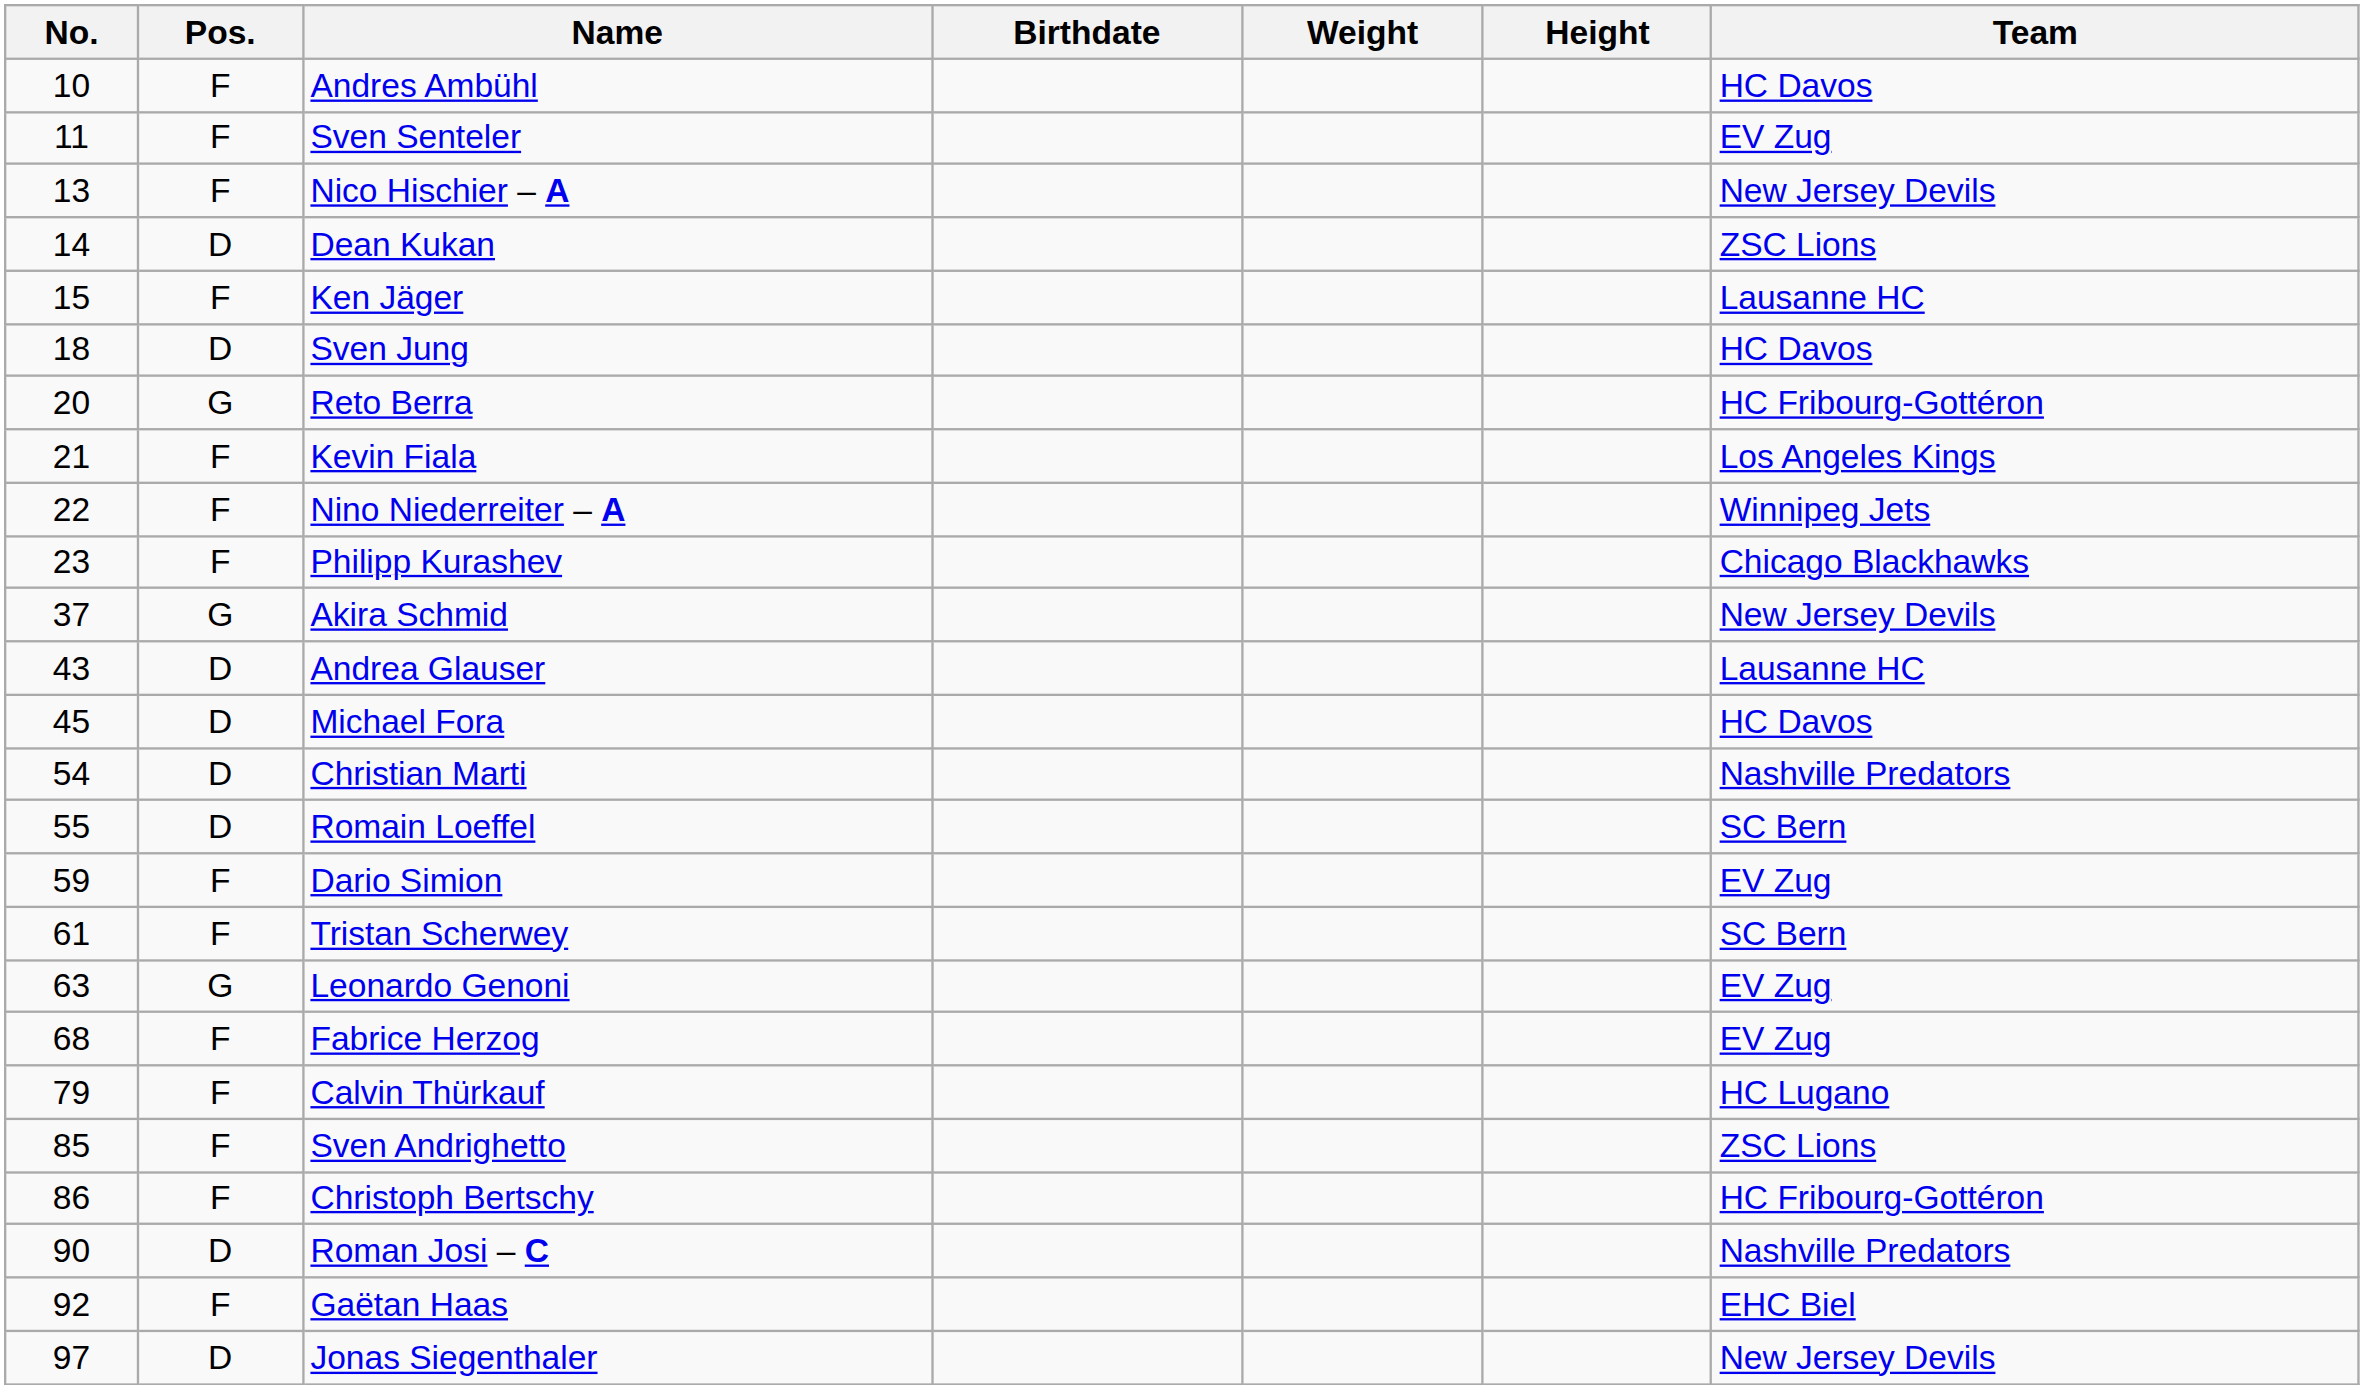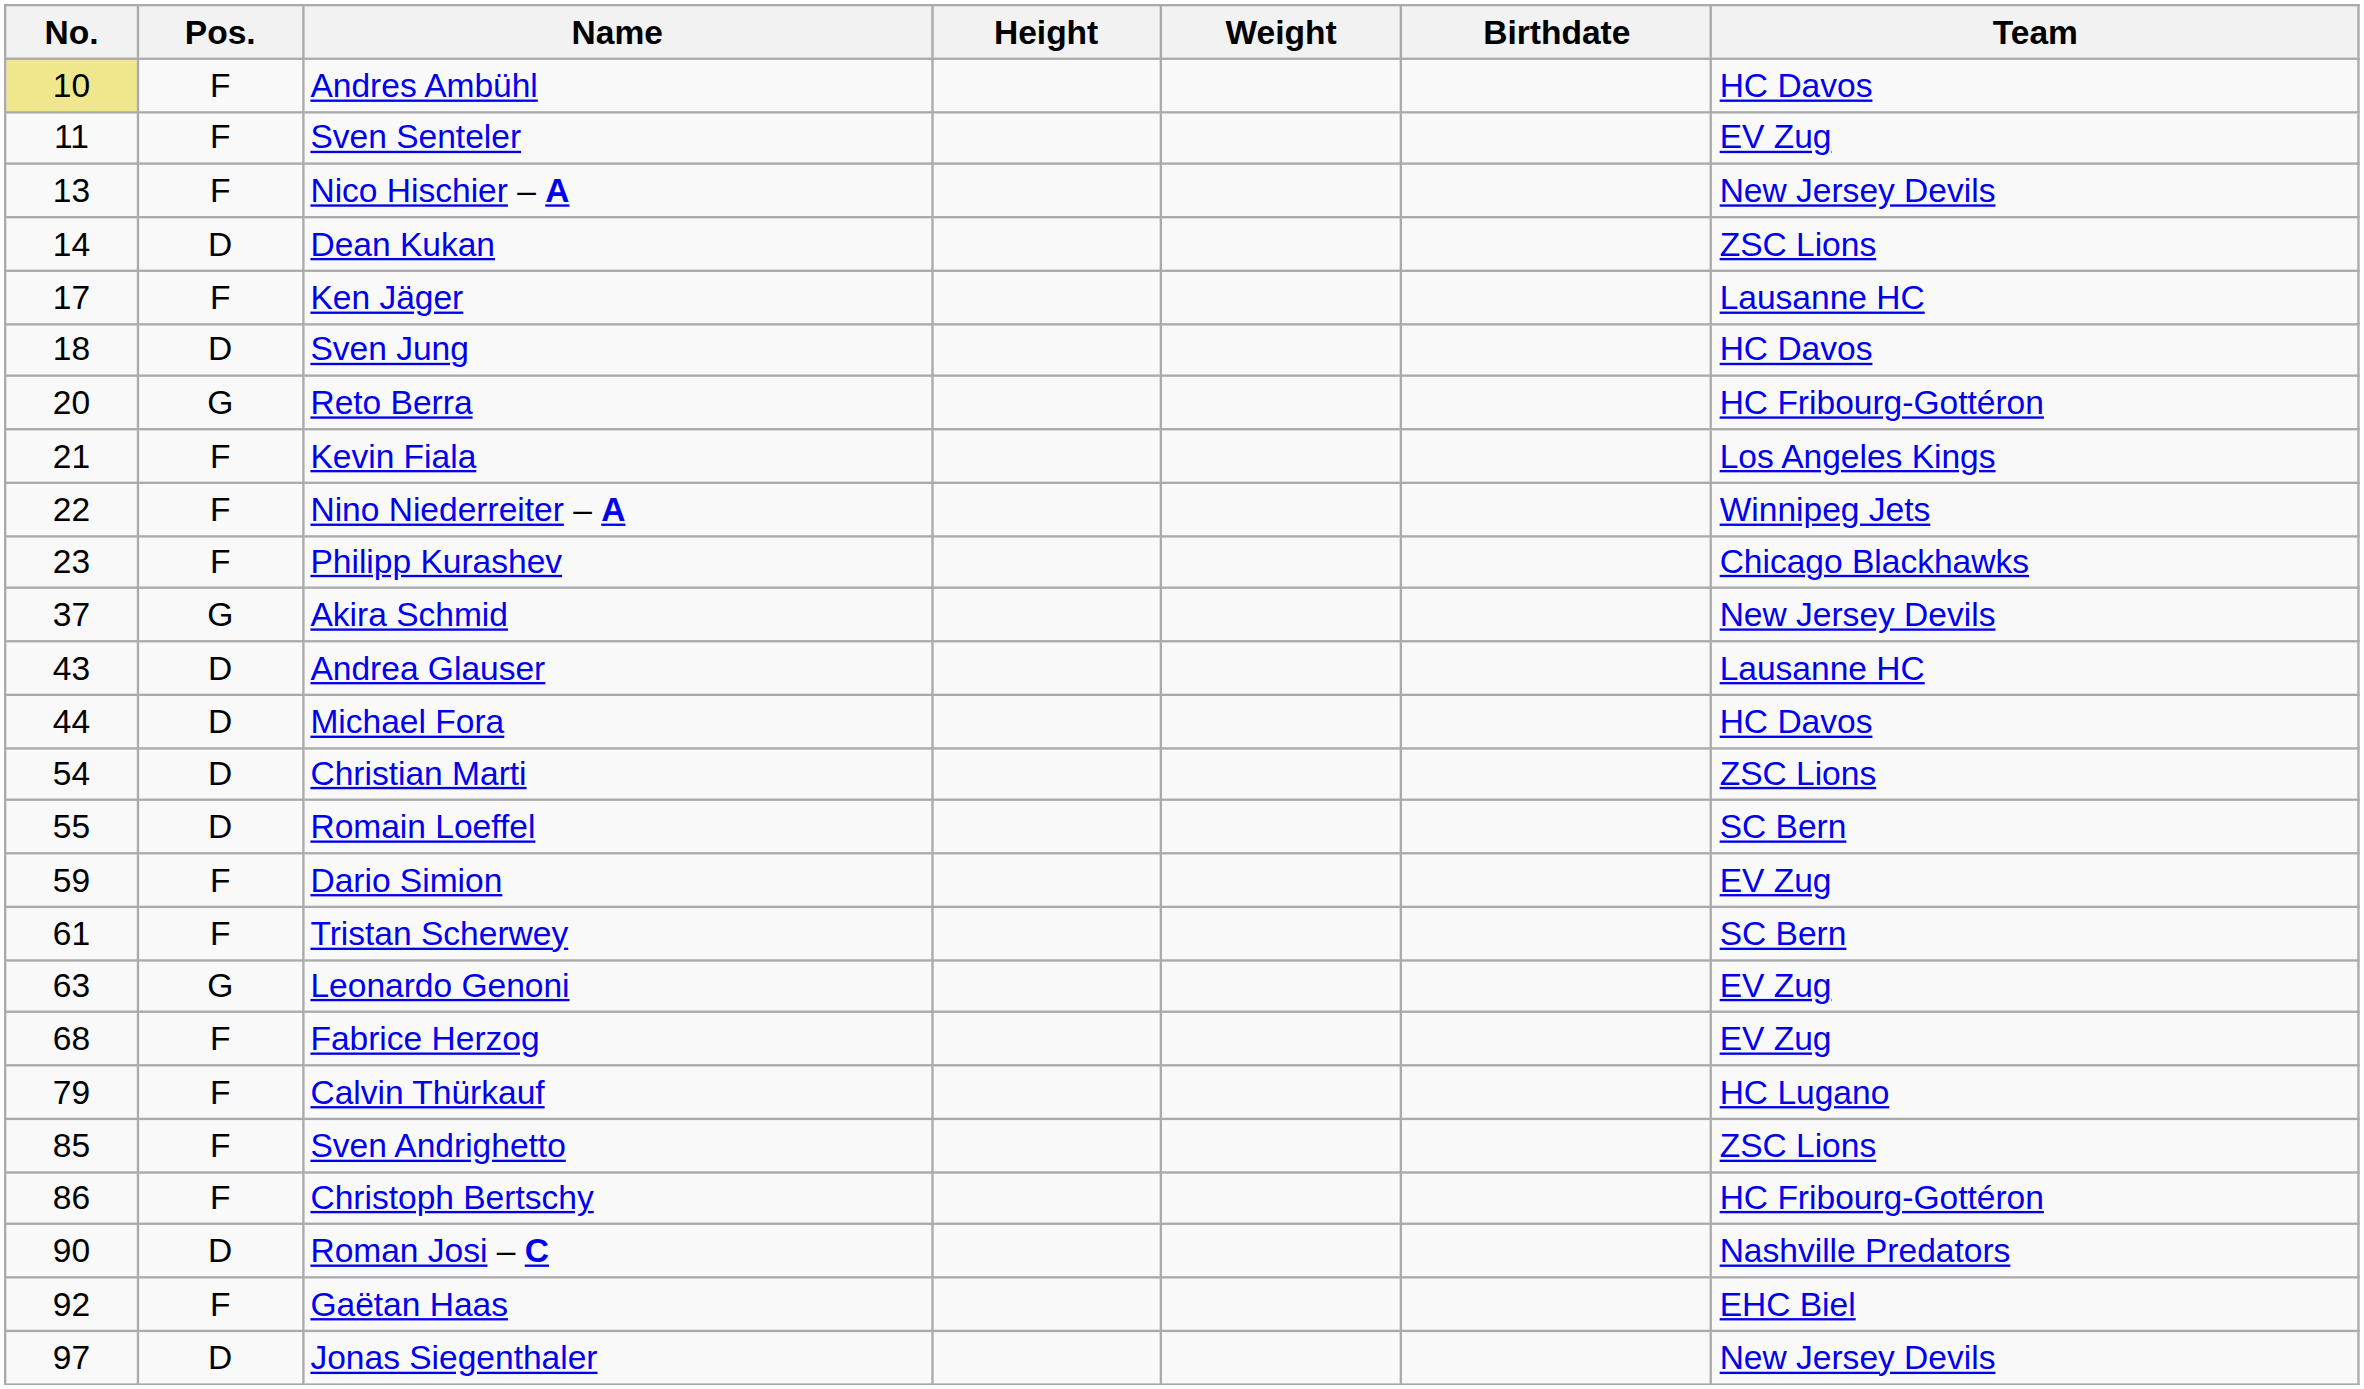 <table width="80%" class="wikitable sortable" style="font-size: 90%; text-align: center;">
 <tr>
 <th>No.</th>
 <th>Pos.</th>
 <th>Name</th>
+<th>Height</th>
+<th>Weight</th>
 <th>Birthdate</th>
-<th>Weight</th>
-<th>Height</th>
 <th>Team</th>
 </tr>
 <tr>
-<td>10</td>
+<td style="background: khaki;">10</td>
 <td>F</td>
 <td align=left><a href='#'>Andres Ambühl</a></td>
 <td></td>
 <td></td>
 <td></td>
 <td style="text-align:left;"> <a href='#'>HC Davos</a></td>
 </tr>
 <tr>
 <td>11</td>
 <td>F</td>
 <td align=left><a href='#'>Sven Senteler</a></td>
 <td></td>
 <td></td>
 <td></td>
 <td style="text-align:left;"> <a href='#'>EV Zug</a></td>
 </tr>
 <tr>
 <td>13</td>
 <td>F</td>
 <td align=left><a href='#'>Nico Hischier</a> – <strong><a href='#'>A</a></strong></td>
 <td></td>
 <td></td>
 <td></td>
 <td style="text-align:left;"> <a href='#'>New Jersey Devils</a></td>
 </tr>
 <tr>
 <td>14</td>
 <td>D</td>
 <td align=left><a href='#'>Dean Kukan</a></td>
 <td></td>
 <td></td>
 <td></td>
 <td style="text-align:left;"> <a href='#'>ZSC Lions</a></td>
 </tr>
 <tr>
-<td>15</td>
+<td>17</td>
 <td>F</td>
 <td align=left><a href='#'>Ken Jäger</a></td>
 <td></td>
 <td></td>
 <td></td>
 <td style="text-align:left;"> <a href='#'>Lausanne HC</a></td>
 </tr>
 <tr>
 <td>18</td>
 <td>D</td>
 <td align=left><a href='#'>Sven Jung</a></td>
 <td></td>
 <td></td>
 <td></td>
 <td style="text-align:left;"> <a href='#'>HC Davos</a></td>
 </tr>
 <tr>
 <td>20</td>
 <td>G</td>
 <td align=left><a href='#'>Reto Berra</a></td>
 <td></td>
 <td></td>
 <td></td>
 <td style="text-align:left;"> <a href='#'>HC Fribourg-Gottéron</a></td>
 </tr>
 <tr>
 <td>21</td>
 <td>F</td>
 <td align=left><a href='#'>Kevin Fiala</a></td>
 <td></td>
 <td></td>
 <td></td>
 <td style="text-align:left;"> <a href='#'>Los Angeles Kings</a></td>
 </tr>
 <tr>
 <td>22</td>
 <td>F</td>
 <td align=left><a href='#'>Nino Niederreiter</a> – <strong><a href='#'>A</a></strong></td>
 <td></td>
 <td></td>
 <td></td>
 <td style="text-align:left;"> <a href='#'>Winnipeg Jets</a></td>
 </tr>
 <tr>
 <td>23</td>
 <td>F</td>
 <td align=left><a href='#'>Philipp Kurashev</a></td>
 <td></td>
 <td></td>
 <td></td>
 <td style="text-align:left;"> <a href='#'>Chicago Blackhawks</a></td>
 </tr>
 <tr>
 <td>37</td>
 <td>G</td>
 <td align=left><a href='#'>Akira Schmid</a></td>
 <td></td>
 <td></td>
 <td></td>
 <td style="text-align:left;"> <a href='#'>New Jersey Devils</a></td>
 </tr>
 <tr>
 <td>43</td>
 <td>D</td>
 <td align=left><a href='#'>Andrea Glauser</a></td>
 <td></td>
 <td></td>
 <td></td>
 <td style="text-align:left;"> <a href='#'>Lausanne HC</a></td>
 </tr>
 <tr>
-<td>45</td>
+<td>44</td>
 <td>D</td>
 <td align=left><a href='#'>Michael Fora</a></td>
 <td></td>
 <td></td>
 <td></td>
 <td style="text-align:left;"> <a href='#'>HC Davos</a></td>
 </tr>
 <tr>
 <td>54</td>
 <td>D</td>
 <td align=left><a href='#'>Christian Marti</a></td>
 <td></td>
 <td></td>
 <td></td>
-<td style="text-align:left;"> <a href='#'>Nashville Predators</a></td>
+<td style="text-align:left;"> <a href='#'>ZSC Lions</a></td>
 </tr>
 <tr>
 <td>55</td>
 <td>D</td>
 <td align=left><a href='#'>Romain Loeffel</a></td>
 <td></td>
 <td></td>
 <td></td>
 <td style="text-align:left;"> <a href='#'>SC Bern</a></td>
 </tr>
 <tr>
 <td>59</td>
 <td>F</td>
 <td align=left><a href='#'>Dario Simion</a></td>
 <td></td>
 <td></td>
 <td></td>
 <td style="text-align:left;"> <a href='#'>EV Zug</a></td>
 </tr>
 <tr>
 <td>61</td>
 <td>F</td>
 <td align=left><a href='#'>Tristan Scherwey</a></td>
 <td></td>
 <td></td>
 <td></td>
 <td style="text-align:left;"> <a href='#'>SC Bern</a></td>
 </tr>
 <tr>
 <td>63</td>
 <td>G</td>
 <td align=left><a href='#'>Leonardo Genoni</a></td>
 <td></td>
 <td></td>
 <td></td>
 <td style="text-align:left;"> <a href='#'>EV Zug</a></td>
 </tr>
 <tr>
 <td>68</td>
 <td>F</td>
 <td align=left><a href='#'>Fabrice Herzog</a></td>
 <td></td>
 <td></td>
 <td></td>
 <td style="text-align:left;"> <a href='#'>EV Zug</a></td>
 </tr>
 <tr>
 <td>79</td>
 <td>F</td>
 <td align=left><a href='#'>Calvin Thürkauf</a></td>
 <td></td>
 <td></td>
 <td></td>
 <td style="text-align:left;"> <a href='#'>HC Lugano</a></td>
 </tr>
 <tr>
 <td>85</td>
 <td>F</td>
 <td align=left><a href='#'>Sven Andrighetto</a></td>
 <td></td>
 <td></td>
 <td></td>
 <td style="text-align:left;"> <a href='#'>ZSC Lions</a></td>
 </tr>
 <tr>
 <td>86</td>
 <td>F</td>
 <td align=left><a href='#'>Christoph Bertschy</a></td>
 <td></td>
 <td></td>
 <td></td>
 <td style="text-align:left;"> <a href='#'>HC Fribourg-Gottéron</a></td>
 </tr>
 <tr>
 <td>90</td>
 <td>D</td>
 <td align=left><a href='#'>Roman Josi</a> – <strong><a href='#'>C</a></strong></td>
 <td></td>
 <td></td>
 <td></td>
 <td style="text-align:left;"> <a href='#'>Nashville Predators</a></td>
 </tr>
 <tr>
 <td>92</td>
 <td>F</td>
 <td align=left><a href='#'>Gaëtan Haas</a></td>
 <td></td>
 <td></td>
 <td></td>
 <td style="text-align:left;"> <a href='#'>EHC Biel</a></td>
 </tr>
 <tr>
 <td>97</td>
 <td>D</td>
 <td align=left><a href='#'>Jonas Siegenthaler</a></td>
 <td></td>
 <td></td>
 <td></td>
 <td style="text-align:left;"> <a href='#'>New Jersey Devils</a></td>
 </tr>
 </table>
